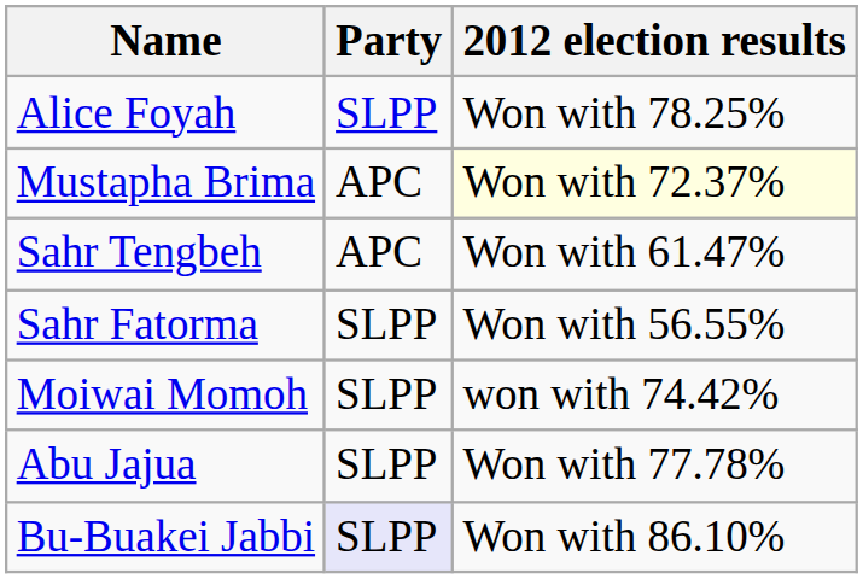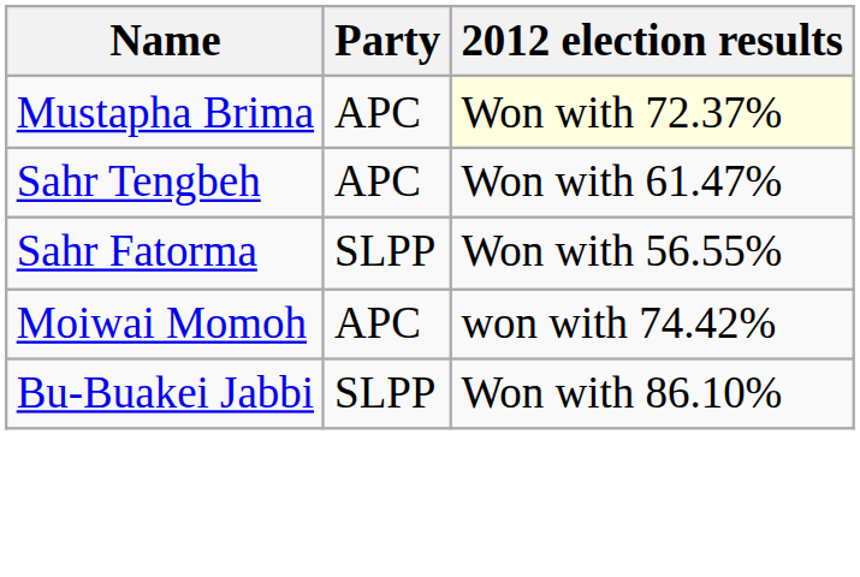 <table class="wikitable">
 <tr>
 <th>Name</th>
 <th>Party</th>
 <th>2012 election results</th>
-</tr>
-<tr>
-<td><a href='#'>Alice Foyah</a></td>
-<td><a href='#'>SLPP</a></td>
-<td>Won with 78.25%</td>
 </tr>
 <tr>
 <td><a href='#'>Mustapha Brima</a></td>
 <td>APC</td>
 <td style="background: lightyellow;">Won with 72.37%</td>
 </tr>
 <tr>
 <td><a href='#'>Sahr Tengbeh</a></td>
 <td>APC</td>
 <td>Won with 61.47%</td>
 </tr>
 <tr>
 <td><a href='#'>Sahr Fatorma</a></td>
 <td>SLPP</td>
 <td>Won with 56.55%</td>
 </tr>
 <tr>
 <td><a href='#'>Moiwai Momoh</a></td>
-<td>SLPP</td>
+<td>APC</td>
 <td>won with 74.42%</td>
 </tr>
 <tr>
-<td><a href='#'>Abu Jajua</a></td>
+<td><a href='#'>Bu-Buakei Jabbi</a></td>
 <td>SLPP</td>
-<td>Won with 77.78%</td>
-</tr>
-<tr>
-<td><a href='#'>Bu-Buakei Jabbi</a></td>
-<td style="background: lavender;">SLPP</td>
 <td>Won with 86.10%</td>
 </tr>
 </table>
